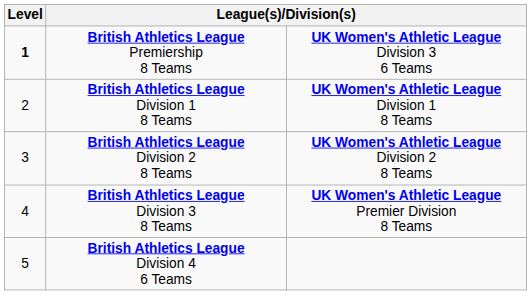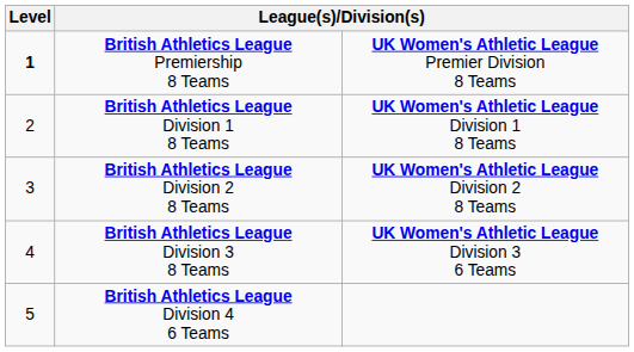 <table class="wikitable" style="text-align: center;">
 <tr>
 <th colspan="1" width="4%">Level</th>
 <th colspan="2" width="96%">League(s)/Division(s)</th>
 </tr>
 <tr>
 <td colspan="1" width="4%"><strong>1</strong></td>
 <td colspan="1" width="46%"><strong><a href='#'>British Athletics League</a></strong><br> Premiership <br> 8 Teams</td>
-<td colspan="1" width="46%"><strong><a href='#'>UK Women's Athletic League</a></strong><br> Division 3 <br> 6 Teams</td>
+<td colspan="1" width="46%"><strong><a href='#'>UK Women's Athletic League</a></strong><br> Premier Division <br> 8 Teams</td>
 </tr>
 <tr>
 <td colspan="1" width="4%">2</td>
 <td colspan="1" width="46%"><strong><a href='#'>British Athletics League</a></strong><br> Division 1 <br> 8 Teams</td>
 <td colspan="1" width="46%"><strong><a href='#'>UK Women's Athletic League</a></strong><br> Division 1 <br> 8 Teams</td>
 </tr>
 <tr>
 <td colspan="1" width="4%">3</td>
 <td colspan="1" width="46%"><strong><a href='#'>British Athletics League</a></strong><br> Division 2 <br> 8 Teams</td>
 <td colspan="1" width="46%"><strong><a href='#'>UK Women's Athletic League</a></strong><br> Division 2 <br> 8 Teams</td>
 </tr>
 <tr>
 <td colspan="1" width="4%">4</td>
 <td colspan="1" width="46%"><strong><a href='#'>British Athletics League</a></strong><br> Division 3 <br> 8 Teams</td>
-<td colspan="1" width="46%"><strong><a href='#'>UK Women's Athletic League</a></strong><br> Premier Division <br> 8 Teams</td>
+<td colspan="1" width="46%"><strong><a href='#'>UK Women's Athletic League</a></strong><br> Division 3 <br> 6 Teams</td>
 </tr>
 <tr>
 <td colspan="1" width="4%">5</td>
 <td colspan="1" width="46%"><strong><a href='#'>British Athletics League</a></strong><br> Division 4 <br> 6 Teams</td>
 <td colspan="1" width="46%"></td>
 </tr>
 </table>
